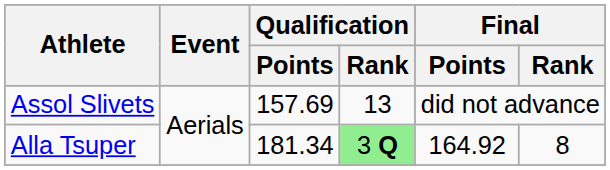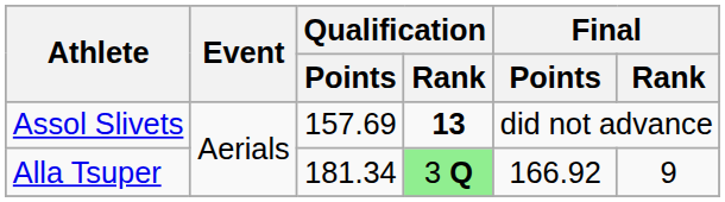 <table class="wikitable" style="font-size:90%">
 <tr>
 <th rowspan="2">Athlete</th>
 <th rowspan="2">Event</th>
 <th colspan="2">Qualification</th>
 <th colspan="2">Final</th>
 </tr>
 <tr>
 <th>Points</th>
 <th>Rank</th>
 <th>Points</th>
 <th>Rank</th>
 </tr>
 <tr>
 <td><a href='#'>Assol Slivets</a></td>
 <td rowspan="2">Aerials</td>
 <td align="center">157.69</td>
-<td align="center">13</td>
+<td align="center"><strong>13</strong></td>
 <td colspan="2">did not advance</td>
 </tr>
 <tr>
 <td><a href='#'>Alla Tsuper</a></td>
 <td align="center">181.34</td>
 <td align="center" style="background: lightgreen;">3 <strong>Q</strong></td>
-<td align="center">164.92</td>
-<td align="center">8</td>
+<td align="center">166.92</td>
+<td align="center">9</td>
 </tr>
 </table>
